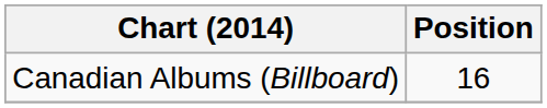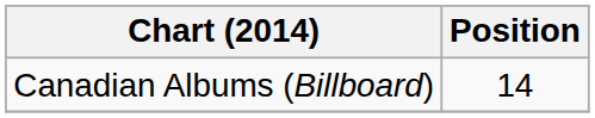 <table class="wikitable sortable">
 <tr>
 <th>Chart (2014)</th>
 <th>Position</th>
 </tr>
 <tr>
 <td>Canadian Albums (<em>Billboard</em>)</td>
-<td style="text-align:center;">16</td>
+<td style="text-align:center;">14</td>
 </tr>
 <tr>
 </tr>
 </table>
